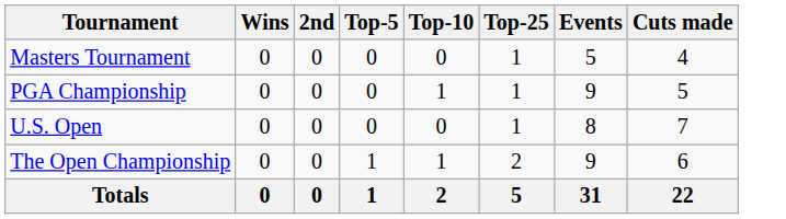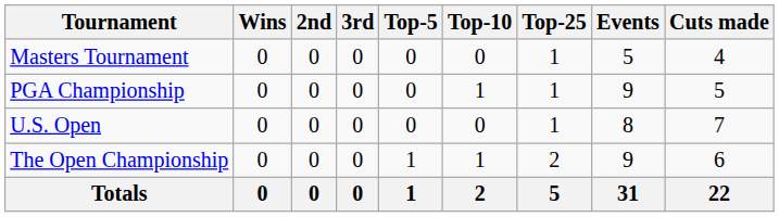 <table class=wikitable style=text-align:center>
 <tr>
 <th>Tournament</th>
 <th>Wins</th>
 <th>2nd</th>
+<th>3rd</th>
 <th>Top-5</th>
 <th>Top-10</th>
 <th>Top-25</th>
 <th>Events</th>
 <th>Cuts made</th>
 </tr>
 <tr>
 <td align=left><a href='#'>Masters Tournament</a></td>
 <td>0</td>
 <td>0</td>
 <td>0</td>
 <td>0</td>
+<td>0</td>
 <td>1</td>
 <td>5</td>
 <td>4</td>
 </tr>
 <tr>
 <td align=left><a href='#'>PGA Championship</a></td>
+<td>0</td>
 <td>0</td>
 <td>0</td>
 <td>0</td>
 <td>1</td>
 <td>1</td>
 <td>9</td>
 <td>5</td>
 </tr>
 <tr>
 <td align=left><a href='#'>U.S. Open</a></td>
 <td>0</td>
 <td>0</td>
 <td>0</td>
 <td>0</td>
+<td>0</td>
 <td>1</td>
 <td>8</td>
 <td>7</td>
 </tr>
 <tr>
 <td align=left><a href='#'>The Open Championship</a></td>
+<td>0</td>
 <td>0</td>
 <td>0</td>
 <td>1</td>
 <td>1</td>
 <td>2</td>
 <td>9</td>
 <td>6</td>
 </tr>
 <tr>
 <th>Totals</th>
 <th>0</th>
 <th>0</th>
+<th>0</th>
 <th>1</th>
 <th>2</th>
 <th>5</th>
 <th>31</th>
 <th>22</th>
 </tr>
 </table>
